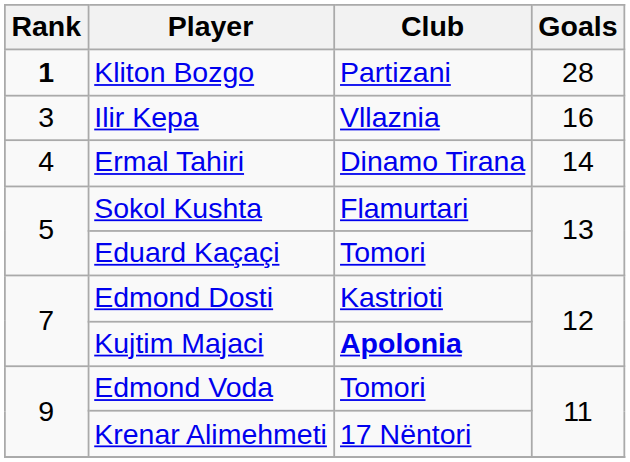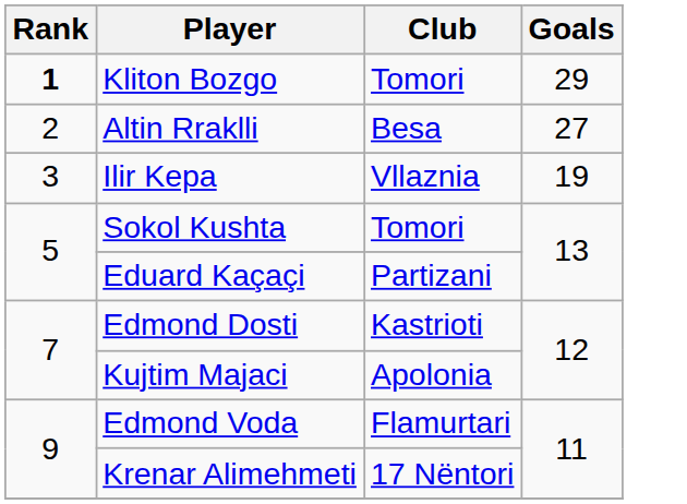 <table class="wikitable" style="text-align:center">
 <tr>
 <th>Rank</th>
 <th>Player</th>
 <th>Club</th>
 <th>Goals</th>
 </tr>
 <tr>
 <td><strong>1</strong></td>
 <td align="left"> <a href='#'>Kliton Bozgo</a></td>
-<td align="left"><a href='#'>Partizani</a></td>
-<td>28</td>
+<td align="left"><a href='#'>Tomori</a></td>
+<td>29</td>
+</tr>
+<tr>
+<td>2</td>
+<td align="left"> <a href='#'>Altin Rraklli</a></td>
+<td align="left"><a href='#'>Besa</a></td>
+<td>27</td>
 </tr>
 <tr>
 <td>3</td>
 <td align="left"> <a href='#'>Ilir Kepa</a></td>
 <td align="left"><a href='#'>Vllaznia</a></td>
-<td>16</td>
-</tr>
-<tr>
-<td>4</td>
-<td align="left"> <a href='#'>Ermal Tahiri</a></td>
-<td align="left"><a href='#'>Dinamo Tirana</a></td>
-<td>14</td>
+<td>19</td>
 </tr>
 <tr>
 <td rowspan="2">5</td>
 <td align="left"> <a href='#'>Sokol Kushta</a></td>
-<td align="left"><a href='#'>Flamurtari</a></td>
+<td align="left"><a href='#'>Tomori</a></td>
 <td rowspan="2">13</td>
 </tr>
 <tr>
 <td align="left"> <a href='#'>Eduard Kaçaçi</a></td>
-<td align="left"><a href='#'>Tomori</a></td>
+<td align="left"><a href='#'>Partizani</a></td>
 </tr>
 <tr>
 <td rowspan="2">7</td>
 <td align="left"> <a href='#'>Edmond Dosti</a></td>
 <td align="left"><a href='#'>Kastrioti</a></td>
 <td rowspan="2">12</td>
 </tr>
 <tr>
 <td align="left"> <a href='#'>Kujtim Majaci</a></td>
-<td align="left"><strong><a href='#'>Apolonia</a></strong></td>
+<td align="left"><a href='#'>Apolonia</a></td>
 </tr>
 <tr>
 <td rowspan="2">9</td>
 <td align="left"> <a href='#'>Edmond Voda</a></td>
-<td align="left"><a href='#'>Tomori</a></td>
+<td align="left"><a href='#'>Flamurtari</a></td>
 <td rowspan="2">11</td>
 </tr>
 <tr>
 <td align="left"> <a href='#'>Krenar Alimehmeti</a></td>
 <td align="left"><a href='#'>17 Nëntori</a></td>
 </tr>
 <tr>
 </tr>
 </table>
